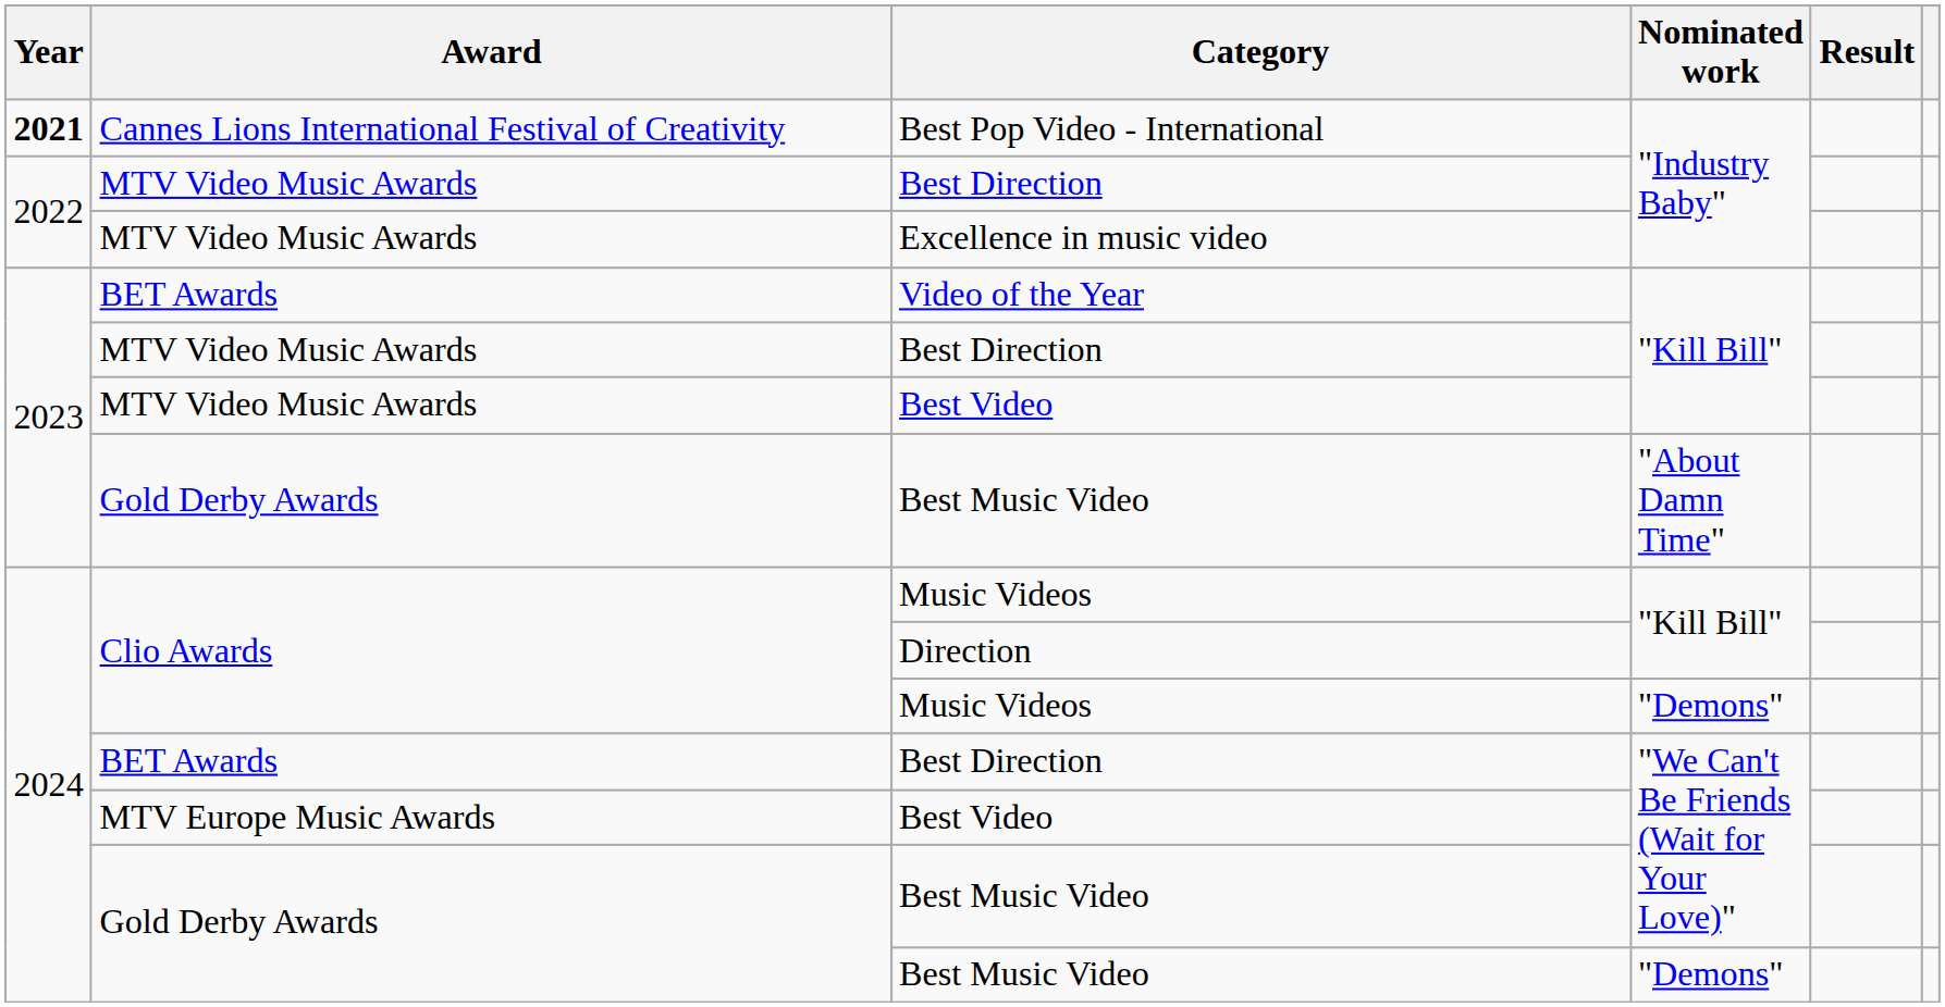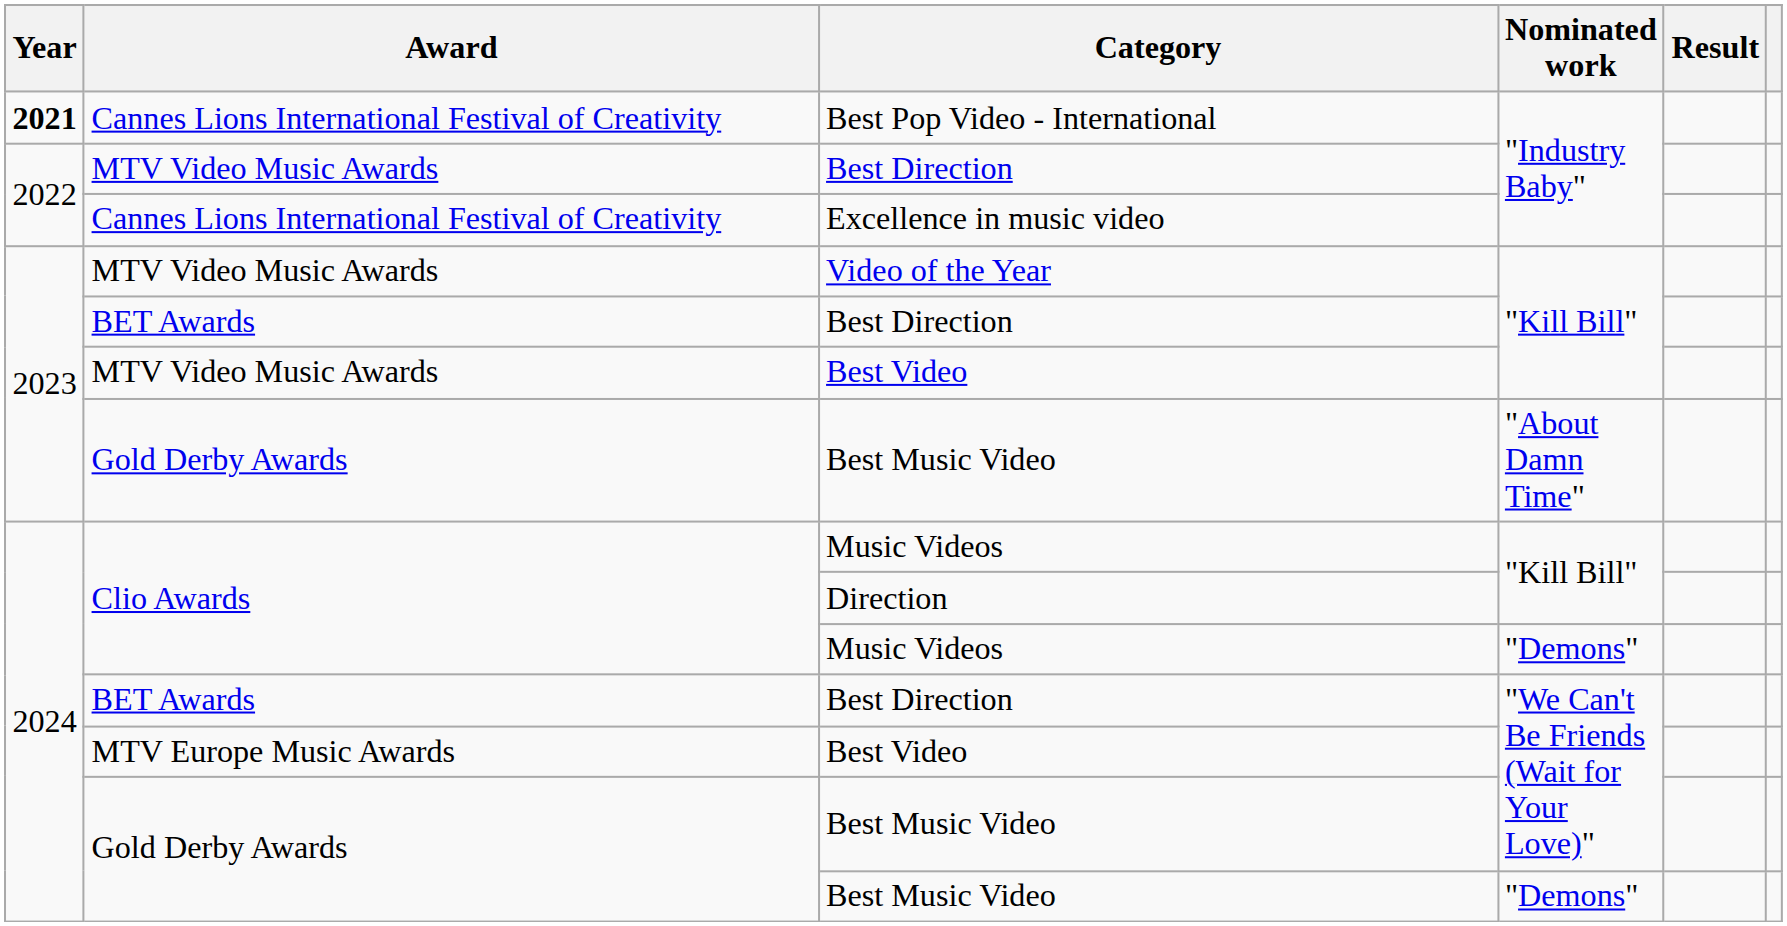 <table class="wikitable plainrowheaders" style="width:70%;">
 <tr>
 <th scope="col" style="width:4%;">Year</th>
 <th scope="col" style="width:50%;">Award</th>
 <th scope="col" style="width:50%;">Category</th>
 <th scope="col" style="width:75%;">Nominated work</th>
 <th scope="col" style="width:6%;">Result</th>
 <th scope="col" style="width:6%;"></th>
 </tr>
 <tr>
 <td><strong>2021</strong></td>
 <td><a href='#'>Cannes Lions International Festival of Creativity</a></td>
 <td>Best Pop Video - International</td>
 <td rowspan="3">"<a href='#'>Industry Baby</a>"</td>
 <td></td>
 <td style="text-align:center;"></td>
 </tr>
 <tr>
 <td rowspan="2">2022</td>
 <td><a href='#'>MTV Video Music Awards</a></td>
 <td><a href='#'>Best Direction</a></td>
 <td></td>
 <td style="text-align:center;"></td>
 </tr>
 <tr>
-<td>MTV Video Music Awards</td>
+<td><a href='#'>Cannes Lions International Festival of Creativity</a></td>
 <td>Excellence in music video</td>
 <td></td>
 <td style="text-align:center;"></td>
 </tr>
 <tr>
 <td rowspan="4">2023</td>
-<td><a href='#'>BET Awards</a></td>
+<td>MTV Video Music Awards</td>
 <td><a href='#'>Video of the Year</a></td>
 <td rowspan="3">"<a href='#'>Kill Bill</a>"</td>
 <td></td>
 <td style="text-align:center;"></td>
 </tr>
 <tr>
-<td>MTV Video Music Awards</td>
+<td><a href='#'>BET Awards</a></td>
 <td>Best Direction</td>
 <td></td>
 <td style="text-align:center;"></td>
 </tr>
 <tr>
 <td>MTV Video Music Awards</td>
 <td><a href='#'>Best Video</a></td>
 <td></td>
 <td style="text-align:center;"></td>
 </tr>
 <tr>
 <td><a href='#'>Gold Derby Awards</a></td>
 <td>Best Music Video</td>
 <td>"<a href='#'>About Damn Time</a>"</td>
 <td></td>
 </tr>
 <tr>
 <td rowspan="7">2024</td>
 <td rowspan="3"><a href='#'>Clio Awards</a></td>
 <td>Music Videos</td>
 <td rowspan="2">"Kill Bill"</td>
 <td></td>
 <td style="text-align:center;"></td>
 </tr>
 <tr>
 <td>Direction</td>
 <td></td>
 <td style="text-align:center;"></td>
 </tr>
 <tr>
 <td>Music Videos</td>
 <td>"<a href='#'>Demons</a>"</td>
 <td></td>
 <td style="text-align:center;"></td>
 </tr>
 <tr>
 <td><a href='#'>BET Awards</a></td>
 <td>Best Direction</td>
 <td rowspan="3">"<a href='#'>We Can't Be Friends (Wait for Your Love)</a>"</td>
 <td></td>
 <td style="text-align:center;"></td>
 </tr>
 <tr>
 <td>MTV Europe Music Awards</td>
 <td>Best Video</td>
 <td></td>
 <td style="text-align:center;"></td>
 </tr>
 <tr>
 <td rowspan="2">Gold Derby Awards</td>
 <td>Best Music Video</td>
 <td></td>
 <td style="text-align:center;"></td>
 </tr>
 <tr>
 <td>Best Music Video</td>
 <td>"<a href='#'>Demons</a>"</td>
 <td></td>
 <td style="text-align:center;"></td>
 </tr>
 </table>
